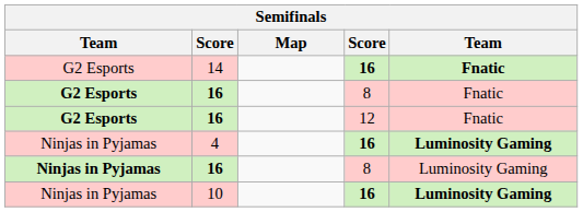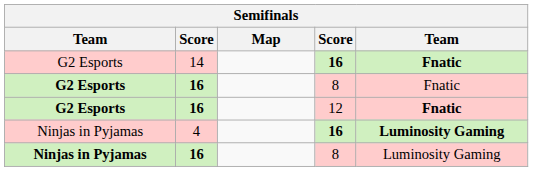 <table class="wikitable" style="text-align: center;">
 <tr>
 <th colspan=5>Semifinals</th>
 </tr>
 <tr>
 <th width="181px">Team</th>
 <th width="20px">Score</th>
 <th width="100px">Map</th>
 <th width="20px">Score</th>
 <th width="181px">Team</th>
 </tr>
 <tr>
 <td style="background: #FFCCCC;"> G2 Esports</td>
 <td style="background: #FFCCCC;">14</td>
 <td></td>
 <td style="background: #D0F0C0;"><strong>16</strong></td>
 <td style="background: #D0F0C0;"> <strong>Fnatic</strong></td>
 </tr>
 <tr>
 <td style="background: #D0F0C0;"> <strong>G2 Esports</strong></td>
 <td style="background: #D0F0C0;"><strong>16</strong></td>
 <td></td>
 <td style="background: #FFCCCC;">8</td>
 <td style="background: #FFCCCC;"> Fnatic</td>
 </tr>
 <tr>
 <td style="background: #D0F0C0;"> <strong>G2 Esports</strong></td>
 <td style="background: #D0F0C0;"><strong>16</strong></td>
 <td></td>
 <td style="background: #FFCCCC;">12</td>
-<td style="background: #FFCCCC;"> Fnatic</td>
+<td style="background: #FFCCCC;"><strong> Fnatic</strong></td>
 </tr>
 <tr>
 <td style="background: #FFCCCC;"> Ninjas in Pyjamas</td>
 <td style="background: #FFCCCC;">4</td>
 <td></td>
 <td style="background: #D0F0C0;"><strong>16</strong></td>
 <td style="background: #D0F0C0;"> <strong>Luminosity Gaming</strong></td>
 </tr>
 <tr>
 <td style="background: #D0F0C0;"> <strong>Ninjas in Pyjamas</strong></td>
 <td style="background: #D0F0C0;"><strong>16</strong></td>
 <td></td>
 <td style="background: #FFCCCC;">8</td>
 <td style="background: #FFCCCC;"> Luminosity Gaming</td>
 </tr>
-<tr>
-<td style="background: #FFCCCC;"> Ninjas in Pyjamas</td>
-<td style="background: #FFCCCC;">10</td>
-<td></td>
-<td style="background: #D0F0C0;"><strong>16</strong></td>
-<td style="background: #D0F0C0;"> <strong>Luminosity Gaming</strong></td>
-</tr>
 </table>
